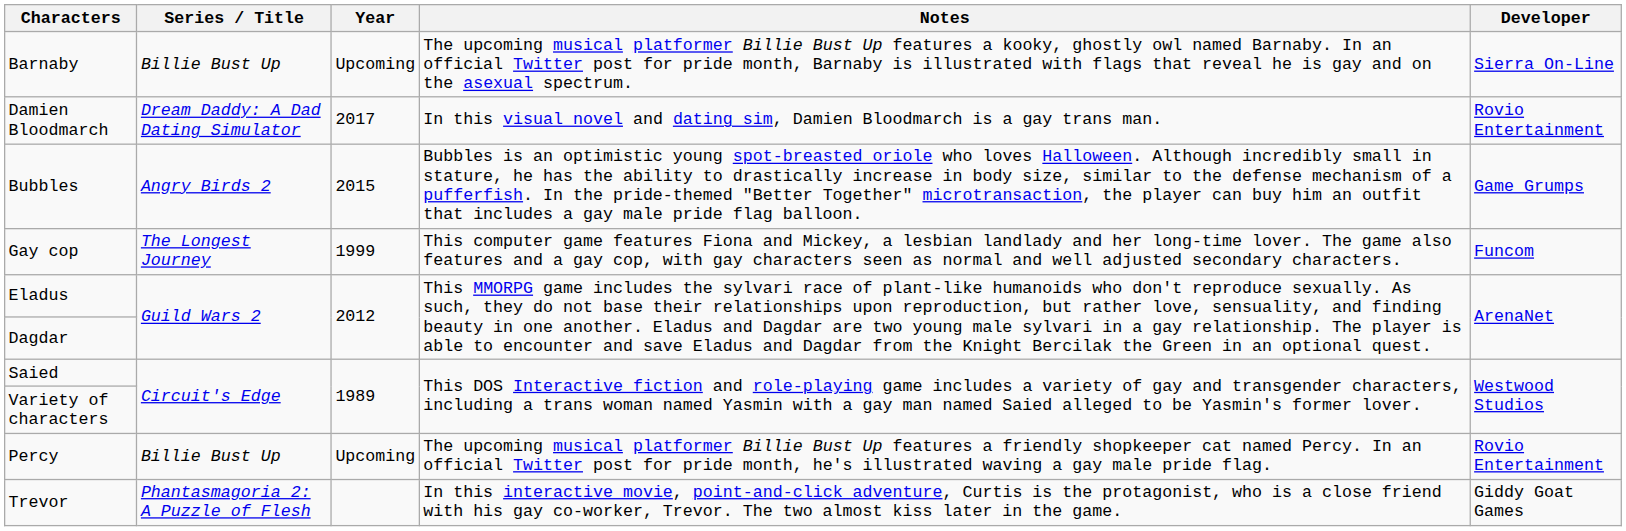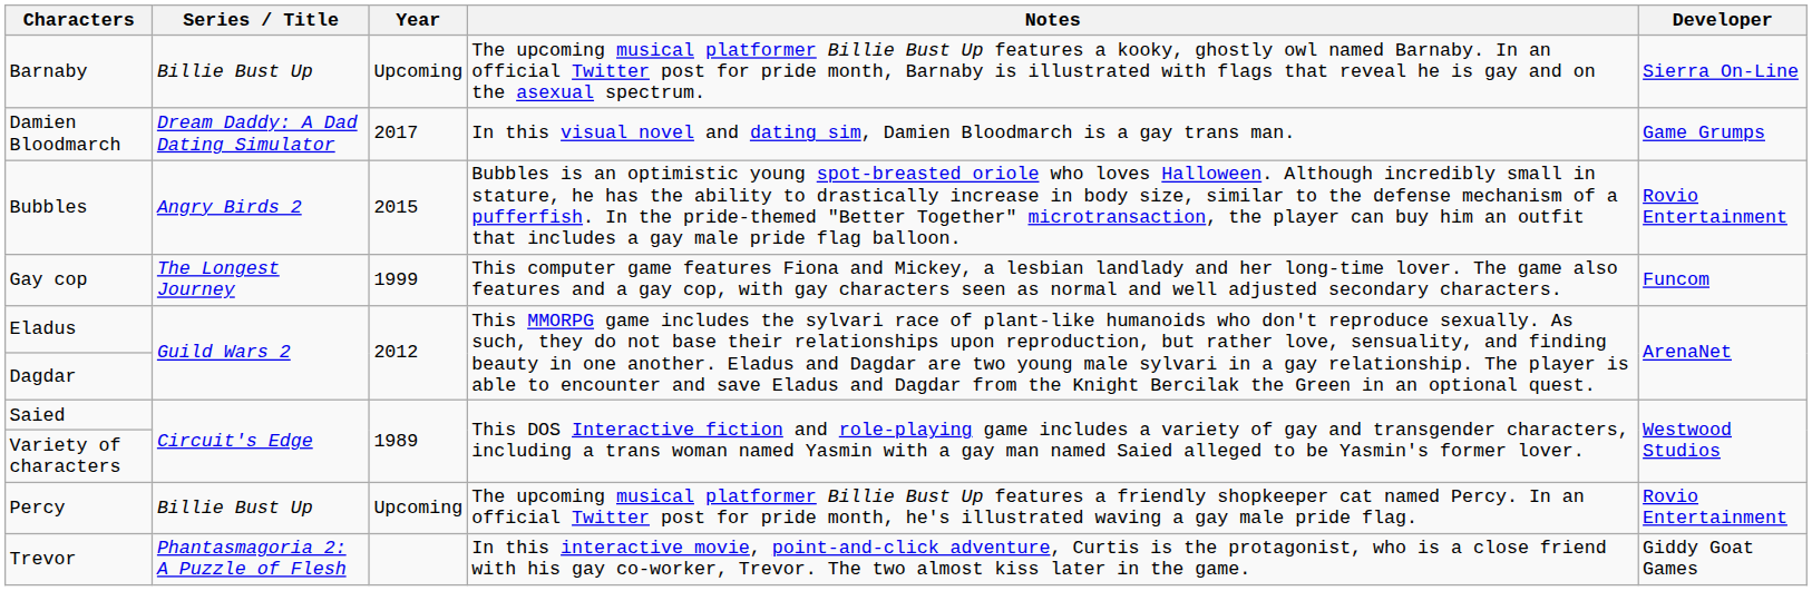 <table class="wikitable sortable" style="width: 100%">
 <tr>
 <th>Characters</th>
 <th>Series / Title</th>
 <th>Year</th>
 <th>Notes</th>
 <th>Developer</th>
 </tr>
 <tr>
 <td>Barnaby</td>
 <td><em>Billie Bust Up</em></td>
 <td>Upcoming</td>
 <td>The upcoming <a href='#'> musical</a> <a href='#'>platformer</a> <em>Billie Bust Up</em> features a kooky, ghostly owl named Barnaby. In an official <a href='#'>Twitter</a> post for pride month, Barnaby is illustrated with flags that reveal he is gay and on the <a href='#'> asexual</a> spectrum. </td>
 <td><a href='#'>Sierra On-Line</a></td>
 </tr>
 <tr>
 <td>Damien Bloodmarch</td>
 <td><em><a href='#'>Dream Daddy: A Dad Dating Simulator</a></em></td>
 <td>2017</td>
 <td>In this <a href='#'>visual novel</a> and <a href='#'>dating sim</a>, Damien Bloodmarch is a gay trans man.</td>
-<td><a href='#'>Rovio Entertainment</a></td>
+<td><a href='#'>Game Grumps</a></td>
 </tr>
 <tr>
 <td>Bubbles</td>
 <td><em><a href='#'>Angry Birds 2</a></em></td>
 <td>2015</td>
 <td>Bubbles is an optimistic young <a href='#'>spot-breasted oriole</a> who loves <a href='#'>Halloween</a>. Although incredibly small in stature, he has the ability to drastically increase in body size, similar to the defense mechanism of a <a href='#'> pufferfish</a>. In the pride-themed "Better Together" <a href='#'>microtransaction</a>, the player can buy him an outfit that includes a gay male pride flag balloon.</td>
-<td><a href='#'>Game Grumps</a></td>
+<td><a href='#'>Rovio Entertainment</a></td>
 </tr>
 <tr>
 <td>Gay cop</td>
 <td><em><a href='#'>The Longest Journey</a></em></td>
 <td>1999</td>
 <td>This computer game features Fiona and Mickey, a lesbian landlady and her long-time lover. The game also features and a gay cop, with gay characters seen as normal and well adjusted secondary characters.</td>
 <td><a href='#'>Funcom</a></td>
 </tr>
 <tr>
 <td>Eladus</td>
 <td rowspan="2"><em><a href='#'>Guild Wars 2</a></em></td>
 <td rowspan="2">2012</td>
 <td rowspan="2">This <a href='#'>MMORPG</a> game includes the sylvari race of plant-like humanoids who don't reproduce sexually. As such, they do not base their relationships upon reproduction, but rather love, sensuality, and finding beauty in one another. Eladus and Dagdar are two young male sylvari in a gay relationship. The player is able to encounter and save Eladus and Dagdar from the Knight Bercilak the Green in an optional quest.</td>
 <td rowspan="2"><a href='#'>ArenaNet</a></td>
 </tr>
 <tr>
 <td>Dagdar</td>
 </tr>
 <tr>
 <td>Saied</td>
 <td rowspan="2"><em><a href='#'>Circuit's Edge</a></em></td>
 <td rowspan="2">1989</td>
 <td rowspan="2">This DOS <a href='#'>Interactive fiction</a> and <a href='#'>role-playing</a> game includes a variety of gay and transgender characters, including a trans woman named Yasmin with a gay man named Saied alleged to be Yasmin's former lover.</td>
 <td rowspan="2"><a href='#'>Westwood Studios</a></td>
 </tr>
 <tr>
 <td>Variety of characters</td>
 </tr>
 <tr>
 <td>Percy</td>
 <td><em>Billie Bust Up</em></td>
 <td>Upcoming</td>
 <td>The upcoming <a href='#'> musical</a> <a href='#'>platformer</a> <em>Billie Bust Up</em> features a friendly shopkeeper cat named Percy. In an official <a href='#'>Twitter</a> post for pride month, he's illustrated waving a gay male pride flag.</td>
 <td><a href='#'>Rovio Entertainment</a></td>
 </tr>
 <tr>
 <td>Trevor</td>
 <td><em><a href='#'>Phantasmagoria 2: A Puzzle of Flesh</a></em></td>
 <td></td>
 <td>In this <a href='#'>interactive movie</a>, <a href='#'>point-and-click adventure</a>, Curtis is the protagonist, who is a close friend with his gay co-worker, Trevor. The two almost kiss later in the game.</td>
 <td>Giddy Goat Games</td>
 </tr>
 </table>
